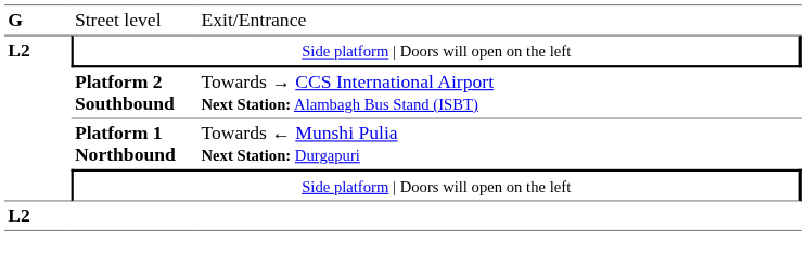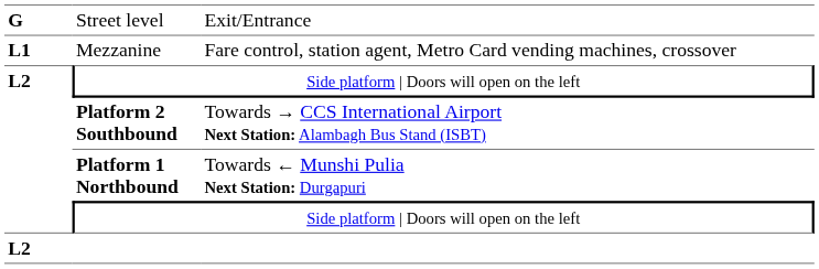 <table table border="0" cellspacing="0" cellpadding="3" table>
 <tr>
 <td style="border-bottom:solid 1px gray;border-top:solid 1px gray;" width="50" valign="top"><strong>G</strong></td>
 <td style="border-top:solid 1px gray;border-bottom:solid 1px gray;" width="100" valign="top">Street level</td>
 <td style="border-top:solid 1px gray;border-bottom:solid 1px gray;" width="500" valign="top">Exit/Entrance</td>
+</tr>
+<tr>
+<td valign="top"><strong>L1</strong></td>
+<td valign="top">Mezzanine</td>
+<td valign="top">Fare control, station agent, Metro Card vending machines, crossover<br></td>
 </tr>
 <tr>
 <td rowspan="4" style="border-top:solid 1px gray;border-bottom:solid 1px gray;" width="50" valign="top"><strong>L2</strong></td>
 <td colspan="2" style="border-top:solid 1px gray;border-right:solid 2px black;border-left:solid 2px black;border-bottom:solid 2px black;text-align:center;"><small><a href='#'>Side platform</a> | Doors will open on the left </small></td>
 </tr>
 <tr>
 <td style="border-bottom:solid 1px gray;" width="100"><span><strong>Platform 2</strong><br><strong>Southbound</strong></span></td>
 <td style="border-bottom:solid 1px gray;" width="500">Towards → <a href='#'>CCS International Airport</a><br><small><strong>Next Station:</strong> <a href='#'>Alambagh Bus Stand (ISBT)</a></small></td>
 </tr>
 <tr>
 <td><span><strong>Platform 1</strong><br><strong>Northbound</strong></span></td>
 <td><span></span>Towards ← <a href='#'>Munshi Pulia</a><br><small><strong>Next Station:</strong> <a href='#'>Durgapuri</a></small></td>
 </tr>
 <tr>
 <td colspan="2" style="border-top:solid 2px black;border-right:solid 2px black;border-left:solid 2px black;border-bottom:solid 1px gray;text-align:center;"><small><a href='#'>Side platform</a> | Doors will open on the left </small></td>
 </tr>
 <tr>
 <td rowspan="2" style="border-bottom:solid 1px gray;" width="50" valign="top"><strong>L2</strong></td>
 <td style="border-bottom:solid 1px gray;" width="100"></td>
 <td style="border-bottom:solid 1px gray;" width="500"></td>
 </tr>
 <tr>
 </tr>
 </table>
